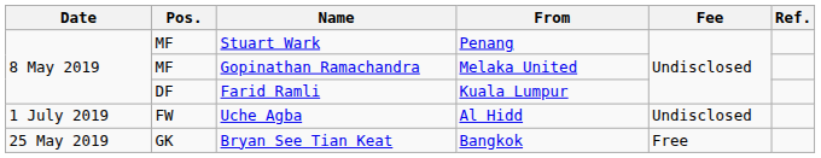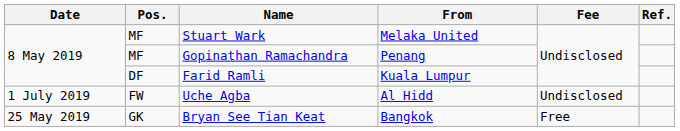 <table class="wikitable">
 <tr>
 <th style="width:120px">Date</th>
 <th style="width:50px">Pos.</th>
 <th style="width:200px">Name</th>
 <th style="width:160px">From</th>
 <th style="width:100px">Fee</th>
 <th style="width:20px">Ref.</th>
 </tr>
 <tr>
 <td rowspan=3>8 May 2019</td>
 <td>MF</td>
 <td> <a href='#'>Stuart Wark</a></td>
-<td> <a href='#'>Penang</a></td>
+<td> <a href='#'>Melaka United</a></td>
 <td rowspan=3>Undisclosed</td>
 <td></td>
 </tr>
 <tr>
 <td>MF</td>
 <td> <a href='#'>Gopinathan Ramachandra</a></td>
-<td> <a href='#'>Melaka United</a></td>
+<td> <a href='#'>Penang</a></td>
 <td></td>
 </tr>
 <tr>
 <td>DF</td>
 <td> <a href='#'>Farid Ramli</a></td>
 <td> <a href='#'>Kuala Lumpur</a></td>
 <td></td>
 </tr>
 <tr>
 <td>1 July 2019</td>
 <td>FW</td>
 <td> <a href='#'>Uche Agba</a></td>
 <td> <a href='#'>Al Hidd</a></td>
 <td>Undisclosed</td>
 <td></td>
 </tr>
 <tr>
 <td>25 May 2019</td>
 <td>GK</td>
 <td> <a href='#'>Bryan See Tian Keat</a></td>
 <td> <a href='#'>Bangkok</a></td>
 <td>Free</td>
 <td></td>
 </tr>
 </table>
